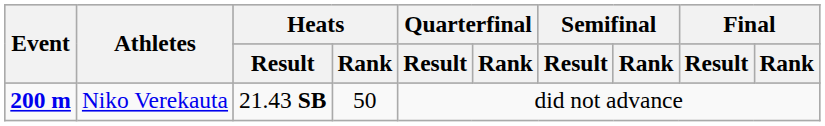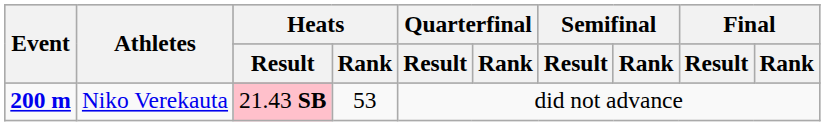 <table class="wikitable" border="1" style="font-size:90%">
 <tr>
 <th rowspan="2">Event</th>
 <th rowspan="2">Athletes</th>
 <th colspan="2">Heats</th>
 <th colspan="2">Quarterfinal</th>
 <th colspan="2">Semifinal</th>
 <th colspan="2">Final</th>
 </tr>
 <tr>
 <th>Result</th>
 <th>Rank</th>
 <th>Result</th>
 <th>Rank</th>
 <th>Result</th>
 <th>Rank</th>
 <th>Result</th>
 <th>Rank</th>
 </tr>
 <tr>
 <td><strong><a href='#'>200 m</a></strong></td>
 <td><a href='#'>Niko Verekauta</a></td>
-<td align=center>21.43 <strong>SB</strong></td>
-<td align=center>50</td>
+<td align=center style="background: pink;">21.43 <strong>SB</strong></td>
+<td align=center>53</td>
 <td align=center colspan=6>did not advance</td>
 </tr>
 </table>
